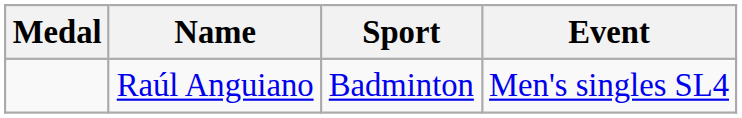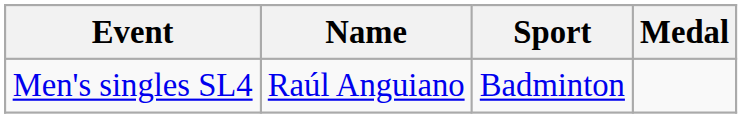 <table class="wikitable sortable" style="font-size: 95%;">
 <tr>
-<th>Medal</th>
+<th>Event</th>
 <th>Name</th>
 <th>Sport</th>
-<th>Event</th>
+<th>Medal</th>
 </tr>
 <tr>
-<td></td>
+<td><a href='#'>Men's singles SL4</a></td>
 <td><a href='#'>Raúl Anguiano</a></td>
 <td><a href='#'>Badminton</a></td>
-<td><a href='#'>Men's singles SL4</a></td>
+<td></td>
 </tr>
 </table>
